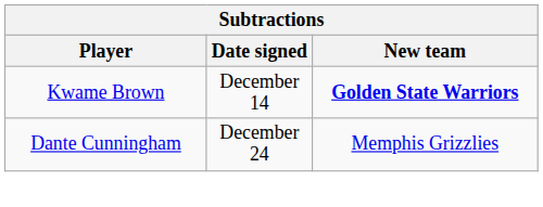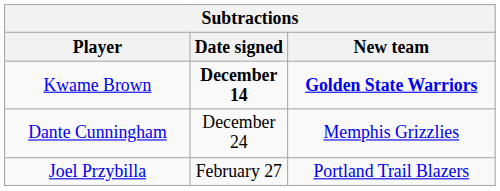 <table class="wikitable" style="text-align:center">
 <tr>
 <th colspan=3>Subtractions</th>
 </tr>
 <tr>
 <th style="width:160px">Player</th>
 <th style="width:80px">Date signed</th>
 <th style="width:180px">New team</th>
 </tr>
 <tr>
 <td><a href='#'>Kwame Brown</a></td>
-<td>December 14</td>
+<td><strong>December 14</strong></td>
 <td><strong><a href='#'>Golden State Warriors</a></strong></td>
 </tr>
 <tr>
 <td><a href='#'>Dante Cunningham</a></td>
 <td>December 24</td>
 <td><a href='#'>Memphis Grizzlies</a></td>
 </tr>
+<tr>
+<td><a href='#'>Joel Przybilla</a></td>
+<td>February 27</td>
+<td><a href='#'>Portland Trail Blazers</a></td>
+</tr>
 </table>
